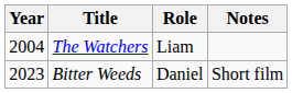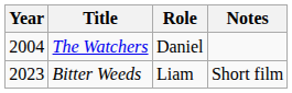 <table class="wikitable sortable">
 <tr>
 <th>Year</th>
 <th>Title</th>
 <th>Role</th>
 <th>Notes</th>
 </tr>
 <tr>
 <td>2004</td>
 <td><em><a href='#'>The Watchers</a></em></td>
-<td>Liam</td>
+<td>Daniel</td>
 </tr>
 <tr>
 <td>2023</td>
 <td><em>Bitter Weeds</em></td>
-<td>Daniel</td>
+<td>Liam</td>
 <td>Short film</td>
 </tr>
 </table>
